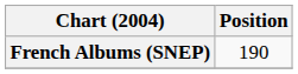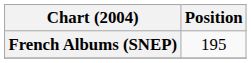 <table class="wikitable plainrowheaders" style="text-align:center">
 <tr>
 <th scope="col">Chart (2004)</th>
 <th scope="col">Position</th>
 </tr>
 <tr>
 <th scope="row">French Albums (SNEP)</th>
-<td style="text-align:center;">190</td>
+<td style="text-align:center;">195</td>
 </tr>
 <tr>
 </tr>
 </table>
